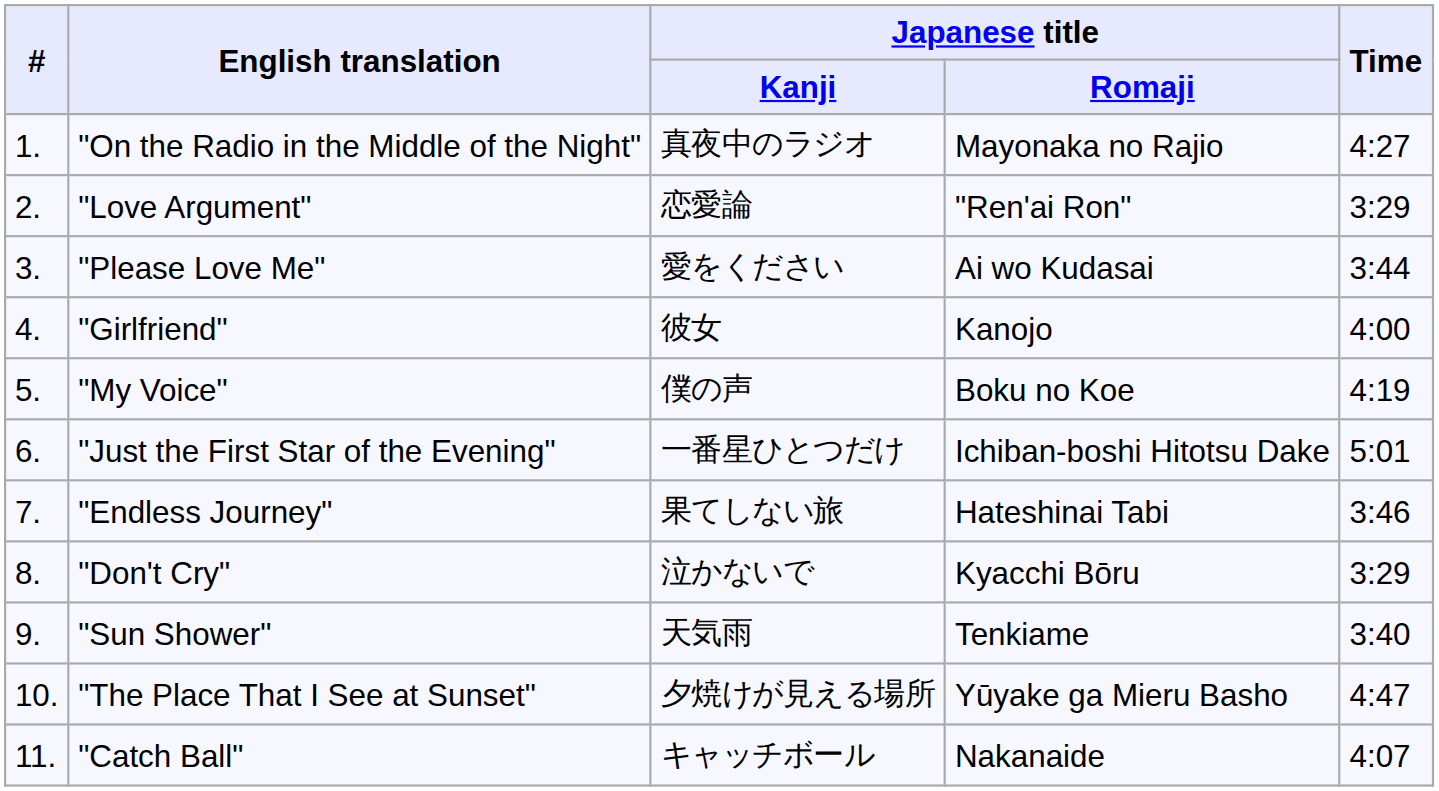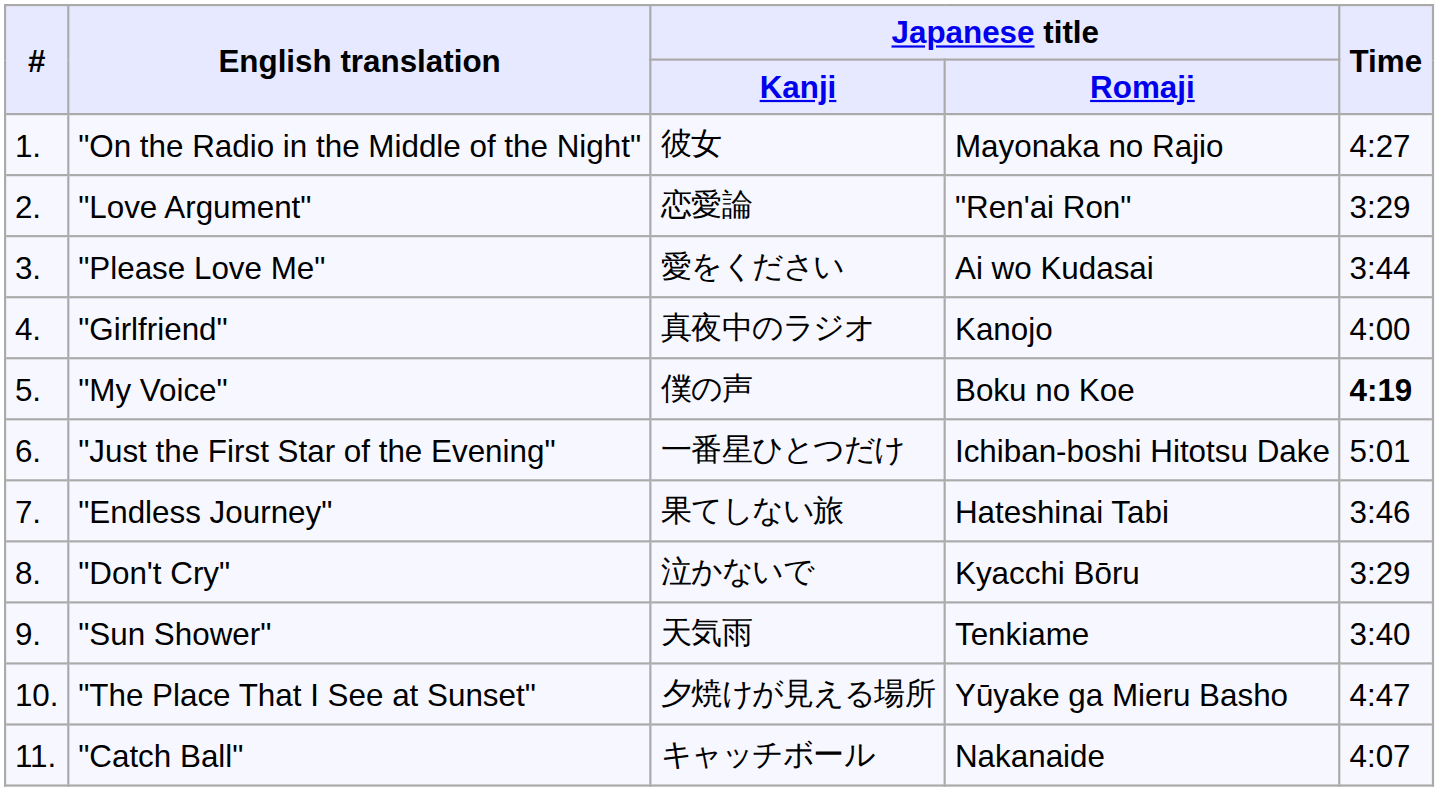 <table border="" cellpadding="4" cellspacing="0"  style="border: 1px #aaaaaa solid; border-collapse: collapse; padding: 0.2em; margin: 1em 1em 1em 0; background: #f7f8ff; font-size:0.9em;">
 <tr valign="middle" bgcolor="#e6e9ff">
 <th rowspan="2">#</th>
 <th rowspan="2">English translation</th>
 <th colspan="2"><a href='#'>Japanese</a> title</th>
 <th rowspan="2">Time</th>
 </tr>
 <tr bgcolor="#e6e9ff">
 <th><a href='#'>Kanji</a></th>
 <th><a href='#'>Romaji</a></th>
 </tr>
 <tr>
 <td>1.</td>
 <td>"On the Radio in the Middle of the Night"</td>
-<td>真夜中のラジオ</td>
+<td>彼女</td>
 <td>Mayonaka no Rajio</td>
 <td>4:27</td>
 </tr>
 <tr>
 <td>2.</td>
 <td>"Love Argument"</td>
 <td>恋愛論</td>
 <td>"Ren'ai Ron"</td>
 <td>3:29</td>
 </tr>
 <tr>
 <td>3.</td>
 <td>"Please Love Me"</td>
 <td>愛をください</td>
 <td>Ai wo Kudasai</td>
 <td>3:44</td>
 </tr>
 <tr>
 <td>4.</td>
 <td>"Girlfriend"</td>
-<td>彼女</td>
+<td>真夜中のラジオ</td>
 <td>Kanojo</td>
 <td>4:00</td>
 </tr>
 <tr>
 <td>5.</td>
 <td>"My Voice"</td>
 <td>僕の声</td>
 <td>Boku no Koe</td>
-<td>4:19</td>
+<td><strong>4:19</strong></td>
 </tr>
 <tr>
 <td>6.</td>
 <td>"Just the First Star of the Evening"</td>
 <td>一番星ひとつだけ</td>
 <td>Ichiban-boshi Hitotsu Dake</td>
 <td>5:01</td>
 </tr>
 <tr>
 <td>7.</td>
 <td>"Endless Journey"</td>
 <td>果てしない旅</td>
 <td>Hateshinai Tabi</td>
 <td>3:46</td>
 </tr>
 <tr>
 <td>8.</td>
 <td>"Don't Cry"</td>
 <td>泣かないで</td>
 <td>Kyacchi Bōru</td>
 <td>3:29</td>
 </tr>
 <tr>
 <td>9.</td>
 <td>"Sun Shower"</td>
 <td>天気雨</td>
 <td>Tenkiame</td>
 <td>3:40</td>
 </tr>
 <tr>
 <td>10.</td>
 <td>"The Place That I See at Sunset"</td>
 <td>夕焼けが見える場所</td>
 <td>Yūyake ga Mieru Basho</td>
 <td>4:47</td>
 </tr>
 <tr>
 <td>11.</td>
 <td>"Catch Ball"</td>
 <td>キャッチボール</td>
 <td>Nakanaide</td>
 <td>4:07</td>
 </tr>
 </table>
